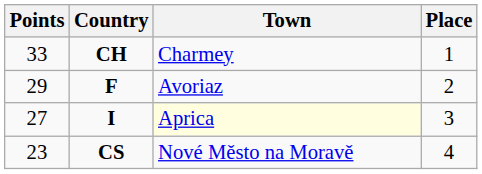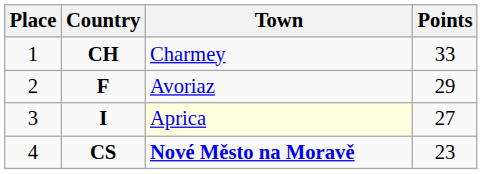 <table class="wikitable" style="text-align;">
 <tr>
-<th width="25">Points</th>
+<th width="25">Place</th>
 <th width="25">Country</th>
 <th width="200">Town</th>
-<th width="25">Place</th>
+<th width="25">Points</th>
 </tr>
 <tr>
-<td align="center">33</td>
+<td align="center">1</td>
 <td align="center"><strong>CH</strong></td>
 <td align="left"><a href='#'>Charmey</a></td>
-<td align="center">1</td>
+<td align="center">33</td>
 </tr>
 <tr>
-<td align="center">29</td>
+<td align="center">2</td>
 <td align="center"><strong>F</strong></td>
 <td align="left"><a href='#'>Avoriaz</a></td>
-<td align="center">2</td>
+<td align="center">29</td>
 </tr>
 <tr>
-<td align="center">27</td>
+<td align="center">3</td>
 <td align="center"><strong>I</strong></td>
 <td align="left" style="background: lightyellow;"><a href='#'>Aprica</a></td>
-<td align="center">3</td>
+<td align="center">27</td>
 </tr>
 <tr>
+<td align="center">4</td>
+<td align="center"><strong>CS</strong></td>
+<td align="left"><strong><a href='#'>Nové Město na Moravě</a></strong></td>
 <td align="center">23</td>
-<td align="center"><strong>CS</strong></td>
-<td align="left"><a href='#'>Nové Město na Moravě</a></td>
-<td align="center">4</td>
 </tr>
 </table>
